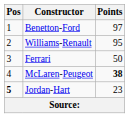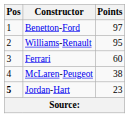 <table class="wikitable" style="font-size: 95%;">
 <tr>
 <th>Pos</th>
 <th>Constructor</th>
 <th>Points</th>
 </tr>
 <tr>
 <td>1</td>
 <td> <a href='#'>Benetton</a>-<a href='#'>Ford</a></td>
 <td align="right">97</td>
 </tr>
 <tr>
 <td>2</td>
 <td> <a href='#'>Williams</a>-<a href='#'>Renault</a></td>
 <td align="right">95</td>
 </tr>
 <tr>
 <td>3</td>
 <td> <a href='#'>Ferrari</a></td>
-<td align="right">50</td>
+<td align="right">60</td>
 </tr>
 <tr>
 <td>4</td>
 <td> <a href='#'>McLaren</a>-<a href='#'>Peugeot</a></td>
-<td align="right"><strong>38</strong></td>
+<td align="right">38</td>
 </tr>
 <tr>
 <td><strong>5</strong></td>
 <td> <a href='#'>Jordan</a>-<a href='#'>Hart</a></td>
 <td align="right">23</td>
 </tr>
 <tr>
 <th colspan=4>Source: </th>
 </tr>
 </table>
